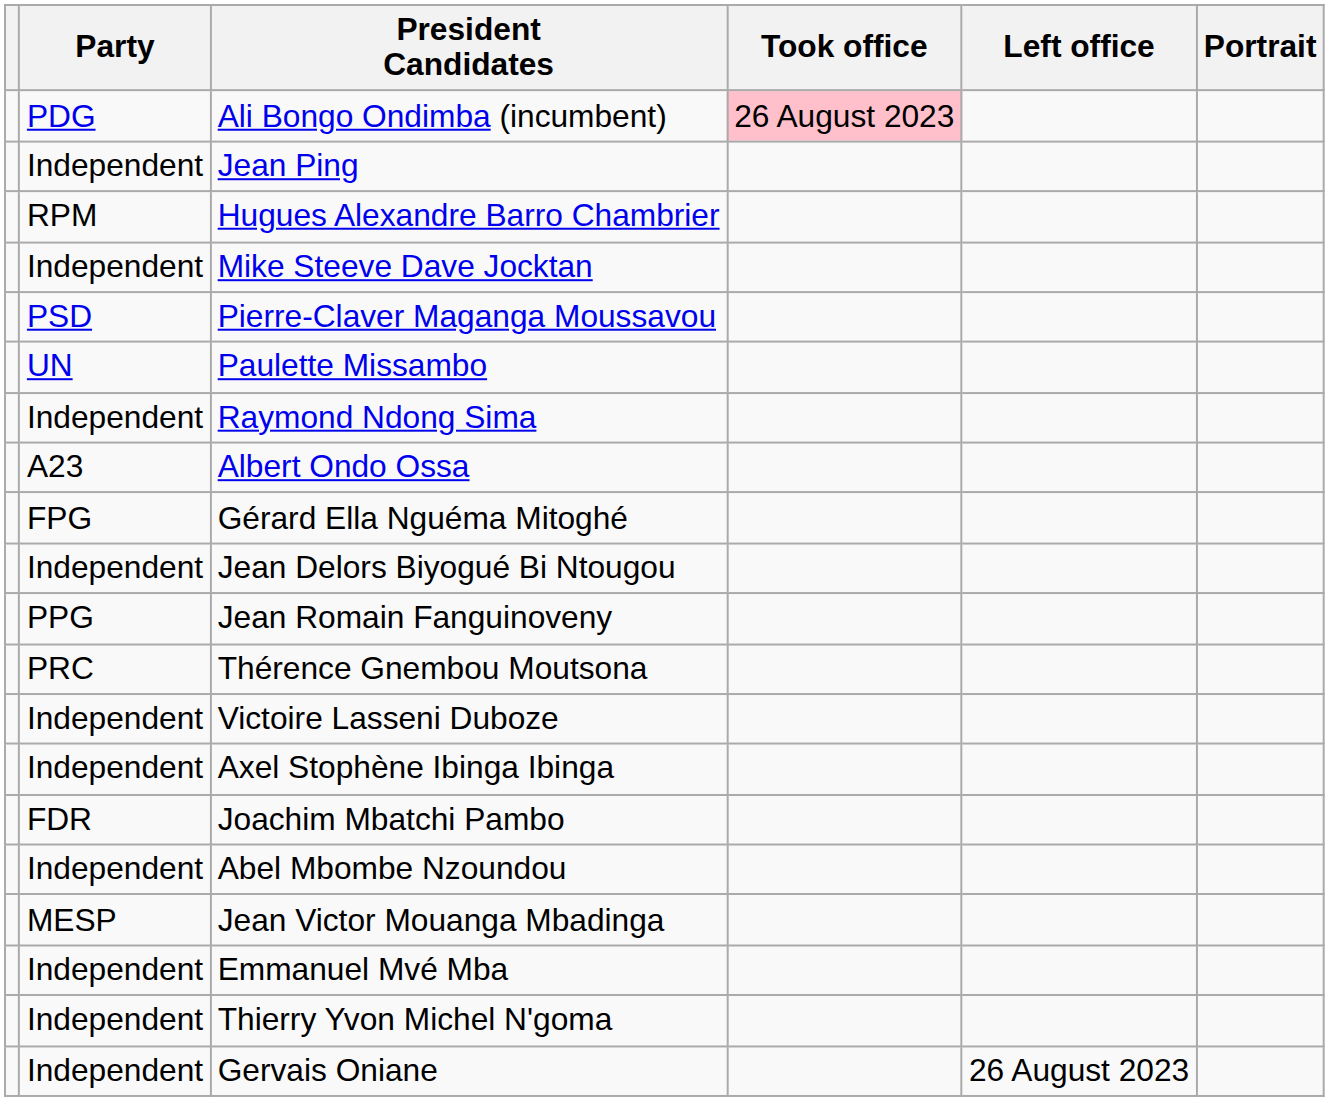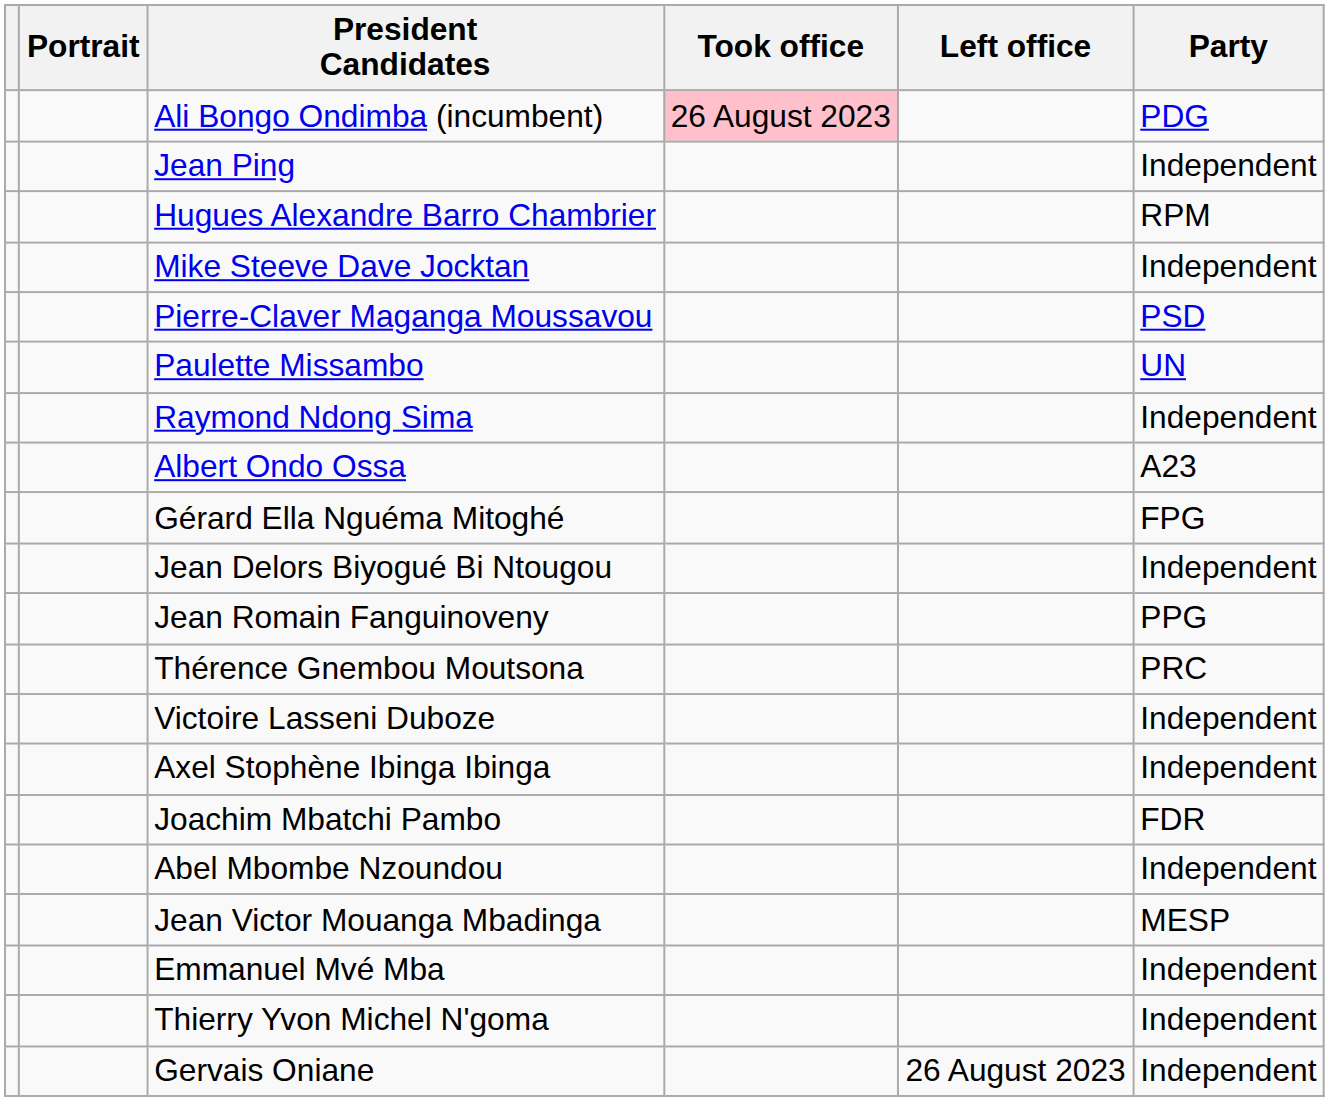 <table class="wikitable">
 <tr>
 <th></th>
-<th>Party</th>
+<th>Portrait</th>
 <th>President<br>Candidates</th>
 <th>Took office</th>
 <th>Left office</th>
-<th>Portrait</th>
+<th>Party</th>
 </tr>
 <tr>
 <td></td>
-<td><a href='#'>PDG</a></td>
+<td></td>
 <td><a href='#'>Ali Bongo Ondimba</a> (incumbent)</td>
 <td style="background: pink;">26 August 2023</td>
 <td></td>
-<td></td>
+<td><a href='#'>PDG</a></td>
 </tr>
 <tr>
 <td></td>
-<td>Independent</td>
+<td></td>
 <td><a href='#'>Jean Ping</a></td>
 <td></td>
 <td></td>
-<td></td>
+<td>Independent</td>
 </tr>
 <tr>
 <td></td>
-<td>RPM</td>
+<td></td>
 <td><a href='#'>Hugues Alexandre Barro Chambrier</a></td>
 <td></td>
 <td></td>
-<td></td>
+<td>RPM</td>
 </tr>
 <tr>
 <td></td>
-<td>Independent</td>
+<td></td>
 <td><a href='#'>Mike Steeve Dave Jocktan</a></td>
 <td></td>
 <td></td>
-<td></td>
+<td>Independent</td>
 </tr>
 <tr>
 <td></td>
-<td><a href='#'>PSD</a></td>
+<td></td>
 <td><a href='#'>Pierre-Claver Maganga Moussavou</a></td>
 <td></td>
 <td></td>
-<td></td>
+<td><a href='#'>PSD</a></td>
 </tr>
 <tr>
 <td></td>
-<td><a href='#'>UN</a></td>
+<td></td>
 <td><a href='#'>Paulette Missambo</a></td>
 <td></td>
 <td></td>
-<td></td>
+<td><a href='#'>UN</a></td>
 </tr>
 <tr>
 <td></td>
-<td>Independent</td>
+<td></td>
 <td><a href='#'>Raymond Ndong Sima</a></td>
 <td></td>
 <td></td>
-<td></td>
+<td>Independent</td>
 </tr>
 <tr>
 <td></td>
-<td>A23</td>
+<td></td>
 <td><a href='#'>Albert Ondo Ossa</a></td>
 <td></td>
 <td></td>
-<td></td>
+<td>A23</td>
 </tr>
 <tr>
 <td></td>
-<td>FPG</td>
+<td></td>
 <td>Gérard Ella Nguéma Mitoghé</td>
 <td></td>
 <td></td>
-<td></td>
+<td>FPG</td>
 </tr>
 <tr>
 <td></td>
-<td>Independent</td>
+<td></td>
 <td>Jean Delors Biyogué Bi Ntougou</td>
 <td></td>
 <td></td>
-<td></td>
+<td>Independent</td>
 </tr>
 <tr>
 <td></td>
-<td>PPG</td>
+<td></td>
 <td>Jean Romain Fanguinoveny</td>
 <td></td>
 <td></td>
-<td></td>
+<td>PPG</td>
 </tr>
 <tr>
 <td></td>
-<td>PRC</td>
+<td></td>
 <td>Thérence Gnembou Moutsona</td>
 <td></td>
 <td></td>
-<td></td>
+<td>PRC</td>
 </tr>
 <tr>
 <td></td>
-<td>Independent</td>
+<td></td>
 <td>Victoire Lasseni Duboze</td>
 <td></td>
 <td></td>
-<td></td>
+<td>Independent</td>
 </tr>
 <tr>
 <td></td>
-<td>Independent</td>
+<td></td>
 <td>Axel Stophène Ibinga Ibinga</td>
 <td></td>
 <td></td>
-<td></td>
+<td>Independent</td>
 </tr>
 <tr>
 <td></td>
-<td>FDR</td>
+<td></td>
 <td>Joachim Mbatchi Pambo</td>
 <td></td>
 <td></td>
-<td></td>
+<td>FDR</td>
 </tr>
 <tr>
 <td></td>
-<td>Independent</td>
+<td></td>
 <td>Abel Mbombe Nzoundou</td>
 <td></td>
 <td></td>
-<td></td>
+<td>Independent</td>
 </tr>
 <tr>
 <td></td>
-<td>MESP</td>
+<td></td>
 <td>Jean Victor Mouanga Mbadinga</td>
 <td></td>
 <td></td>
-<td></td>
+<td>MESP</td>
 </tr>
 <tr>
 <td></td>
-<td>Independent</td>
+<td></td>
 <td>Emmanuel Mvé Mba</td>
 <td></td>
 <td></td>
-<td></td>
+<td>Independent</td>
 </tr>
 <tr>
 <td></td>
-<td>Independent</td>
+<td></td>
 <td>Thierry Yvon Michel N'goma</td>
 <td></td>
 <td></td>
-<td></td>
+<td>Independent</td>
 </tr>
 <tr>
 <td></td>
-<td>Independent</td>
+<td></td>
 <td>Gervais Oniane</td>
 <td></td>
 <td>26 August 2023</td>
-<td></td>
+<td>Independent</td>
 </tr>
 </table>
